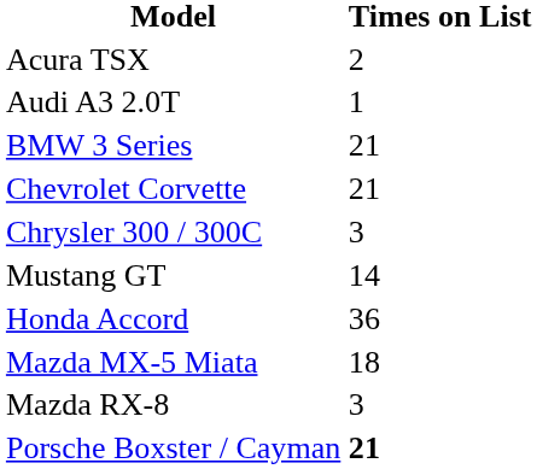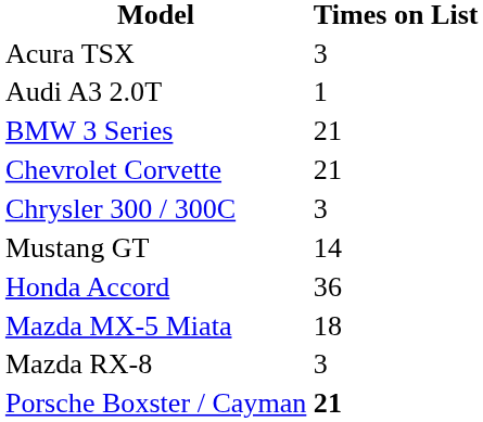 <table>
 <tr>
 <th>Model</th>
 <th>Times on List</th>
 </tr>
 <tr>
 <td>Acura TSX</td>
-<td>2</td>
+<td>3</td>
 </tr>
 <tr>
 <td>Audi A3 2.0T</td>
 <td>1</td>
 </tr>
 <tr>
 <td><a href='#'>BMW 3 Series</a></td>
 <td>21</td>
 </tr>
 <tr>
 <td><a href='#'>Chevrolet Corvette</a></td>
 <td>21</td>
 </tr>
 <tr>
 <td><a href='#'>Chrysler 300 / 300C</a></td>
 <td>3</td>
 </tr>
 <tr>
 <td>Mustang GT</td>
 <td>14</td>
 </tr>
 <tr>
 <td><a href='#'>Honda Accord</a></td>
 <td>36</td>
 </tr>
 <tr>
 <td><a href='#'>Mazda MX-5 Miata</a></td>
 <td>18</td>
 </tr>
 <tr>
 <td>Mazda RX-8</td>
 <td>3</td>
 </tr>
 <tr>
 <td><a href='#'>Porsche Boxster / Cayman</a></td>
 <td><strong>21</strong></td>
 </tr>
 </table>
